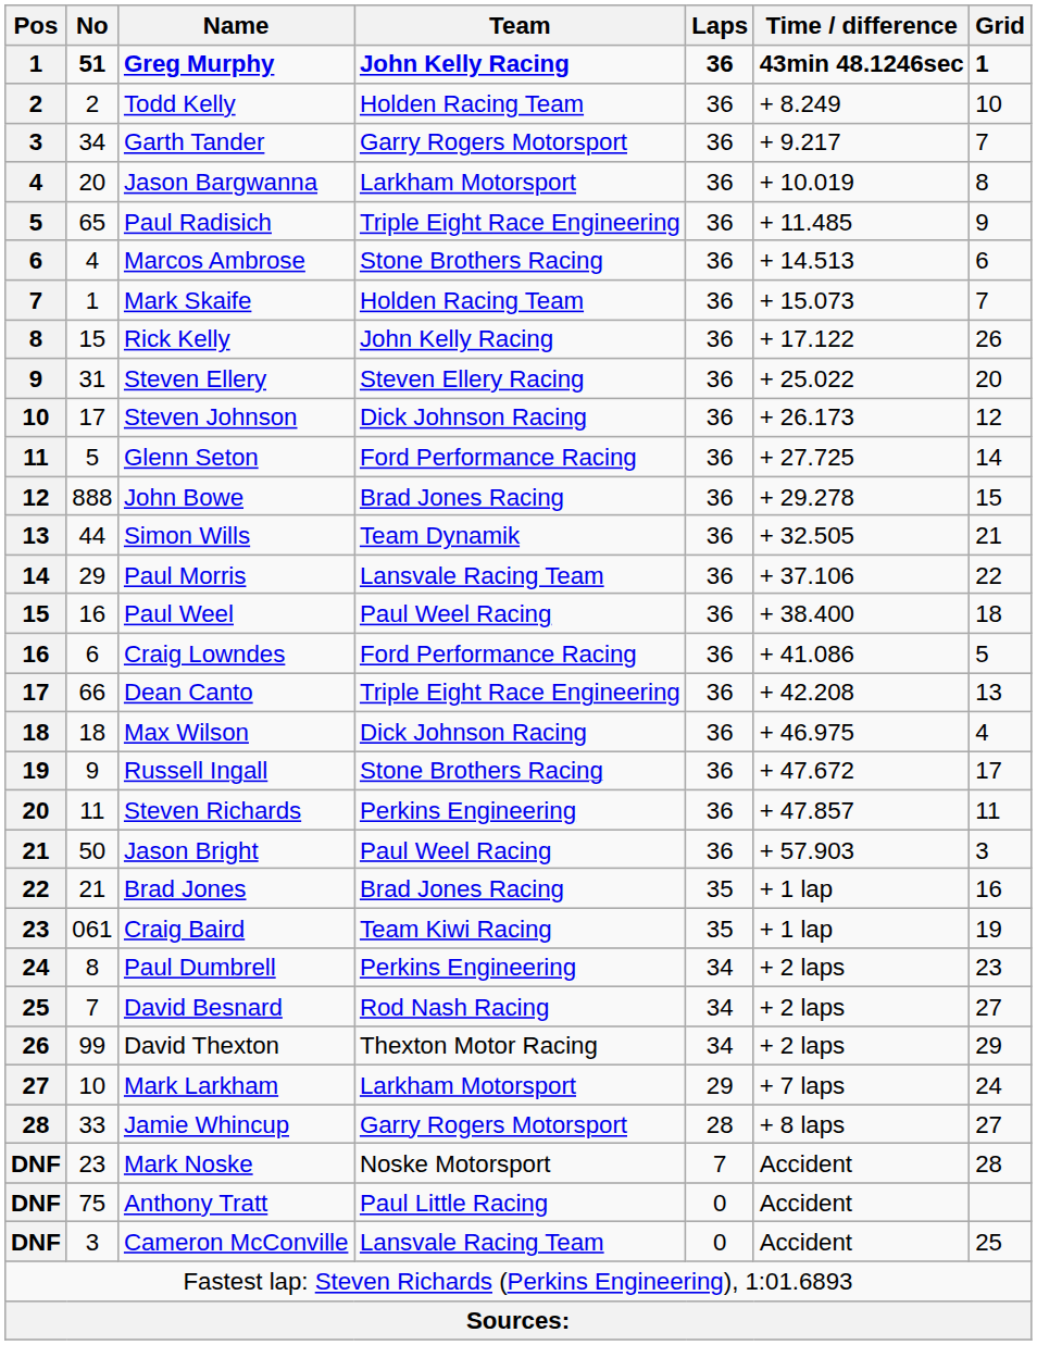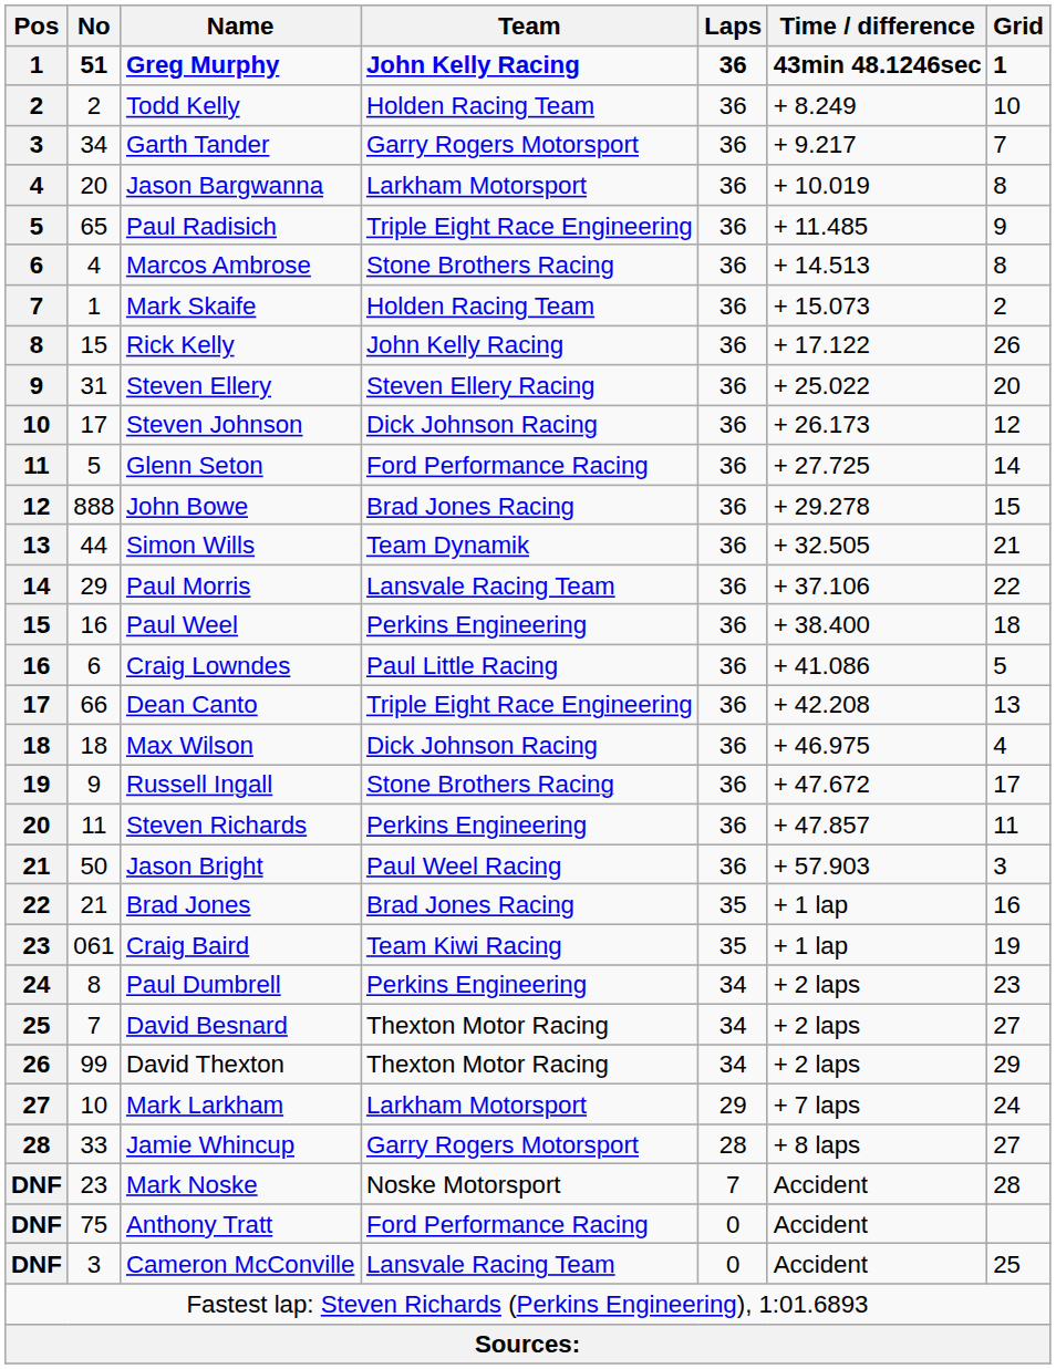 <table class="wikitable" style="font-size: 87%;">
 <tr>
 <th>Pos</th>
 <th>No</th>
 <th>Name</th>
 <th>Team</th>
 <th>Laps</th>
 <th>Time / difference</th>
 <th>Grid</th>
 </tr>
 <tr>
 <th>1</th>
 <td align="center"><strong>51</strong></td>
 <td><strong> <a href='#'>Greg Murphy</a></strong></td>
 <td><strong><a href='#'>John Kelly Racing</a></strong></td>
 <td align="center"><strong>36</strong></td>
 <td><strong>43min 48.1246sec</strong></td>
 <td><strong>1</strong></td>
 </tr>
 <tr>
 <th>2</th>
 <td align="center">2</td>
 <td> <a href='#'>Todd Kelly</a></td>
 <td><a href='#'>Holden Racing Team</a></td>
 <td align="center">36</td>
 <td>+ 8.249</td>
 <td>10</td>
 </tr>
 <tr>
 <th>3</th>
 <td align="center">34</td>
 <td> <a href='#'>Garth Tander</a></td>
 <td><a href='#'>Garry Rogers Motorsport</a></td>
 <td align="center">36</td>
 <td>+ 9.217</td>
 <td>7</td>
 </tr>
 <tr>
 <th>4</th>
 <td align="center">20</td>
 <td> <a href='#'>Jason Bargwanna</a></td>
 <td><a href='#'>Larkham Motorsport</a></td>
 <td align="center">36</td>
 <td>+ 10.019</td>
 <td>8</td>
 </tr>
 <tr>
 <th>5</th>
 <td align="center">65</td>
 <td> <a href='#'>Paul Radisich</a></td>
 <td><a href='#'>Triple Eight Race Engineering</a></td>
 <td align="center">36</td>
 <td>+ 11.485</td>
 <td>9</td>
 </tr>
 <tr>
 <th>6</th>
 <td align="center">4</td>
 <td> <a href='#'>Marcos Ambrose</a></td>
 <td><a href='#'>Stone Brothers Racing</a></td>
 <td align="center">36</td>
 <td>+ 14.513</td>
-<td>6</td>
+<td>8</td>
 </tr>
 <tr>
 <th>7</th>
 <td align="center">1</td>
 <td> <a href='#'>Mark Skaife</a></td>
 <td><a href='#'>Holden Racing Team</a></td>
 <td align="center">36</td>
 <td>+ 15.073</td>
-<td>7</td>
+<td>2</td>
 </tr>
 <tr>
 <th>8</th>
 <td align="center">15</td>
 <td> <a href='#'>Rick Kelly</a></td>
 <td><a href='#'>John Kelly Racing</a></td>
 <td align="center">36</td>
 <td>+ 17.122</td>
 <td>26</td>
 </tr>
 <tr>
 <th>9</th>
 <td align="center">31</td>
 <td> <a href='#'>Steven Ellery</a></td>
 <td><a href='#'>Steven Ellery Racing</a></td>
 <td align="center">36</td>
 <td>+ 25.022</td>
 <td>20</td>
 </tr>
 <tr>
 <th>10</th>
 <td align="center">17</td>
 <td> <a href='#'>Steven Johnson</a></td>
 <td><a href='#'>Dick Johnson Racing</a></td>
 <td align="center">36</td>
 <td>+ 26.173</td>
 <td>12</td>
 </tr>
 <tr>
 <th>11</th>
 <td align="center">5</td>
 <td> <a href='#'>Glenn Seton</a></td>
 <td><a href='#'>Ford Performance Racing</a></td>
 <td align="center">36</td>
 <td>+ 27.725</td>
 <td>14</td>
 </tr>
 <tr>
 <th>12</th>
 <td align="center">888</td>
 <td> <a href='#'>John Bowe</a></td>
 <td><a href='#'>Brad Jones Racing</a></td>
 <td align="center">36</td>
 <td>+ 29.278</td>
 <td>15</td>
 </tr>
 <tr>
 <th>13</th>
 <td align="center">44</td>
 <td> <a href='#'>Simon Wills</a></td>
 <td><a href='#'>Team Dynamik</a></td>
 <td align="center">36</td>
 <td>+ 32.505</td>
 <td>21</td>
 </tr>
 <tr>
 <th>14</th>
 <td align="center">29</td>
 <td> <a href='#'>Paul Morris</a></td>
 <td><a href='#'>Lansvale Racing Team</a></td>
 <td align="center">36</td>
 <td>+ 37.106</td>
 <td>22</td>
 </tr>
 <tr>
 <th>15</th>
 <td align="center">16</td>
 <td> <a href='#'>Paul Weel</a></td>
-<td><a href='#'>Paul Weel Racing</a></td>
+<td><a href='#'>Perkins Engineering</a></td>
 <td align="center">36</td>
 <td>+ 38.400</td>
 <td>18</td>
 </tr>
 <tr>
 <th>16</th>
 <td align="center">6</td>
 <td> <a href='#'>Craig Lowndes</a></td>
-<td><a href='#'>Ford Performance Racing</a></td>
+<td><a href='#'>Paul Little Racing</a></td>
 <td align="center">36</td>
 <td>+ 41.086</td>
 <td>5</td>
 </tr>
 <tr>
 <th>17</th>
 <td align="center">66</td>
 <td> <a href='#'>Dean Canto</a></td>
 <td><a href='#'>Triple Eight Race Engineering</a></td>
 <td align="center">36</td>
 <td>+ 42.208</td>
 <td>13</td>
 </tr>
 <tr>
 <th>18</th>
 <td align="center">18</td>
 <td> <a href='#'>Max Wilson</a></td>
 <td><a href='#'>Dick Johnson Racing</a></td>
 <td align="center">36</td>
 <td>+ 46.975</td>
 <td>4</td>
 </tr>
 <tr>
 <th>19</th>
 <td align="center">9</td>
 <td> <a href='#'>Russell Ingall</a></td>
 <td><a href='#'>Stone Brothers Racing</a></td>
 <td align="center">36</td>
 <td>+ 47.672</td>
 <td>17</td>
 </tr>
 <tr>
 <th>20</th>
 <td align="center">11</td>
 <td> <a href='#'>Steven Richards</a></td>
 <td><a href='#'>Perkins Engineering</a></td>
 <td align="center">36</td>
 <td>+ 47.857</td>
 <td>11</td>
 </tr>
 <tr>
 <th>21</th>
 <td align="center">50</td>
 <td> <a href='#'>Jason Bright</a></td>
 <td><a href='#'>Paul Weel Racing</a></td>
 <td align="center">36</td>
 <td>+ 57.903</td>
 <td>3</td>
 </tr>
 <tr>
 <th>22</th>
 <td align="center">21</td>
 <td> <a href='#'>Brad Jones</a></td>
 <td><a href='#'>Brad Jones Racing</a></td>
 <td align="center">35</td>
 <td>+ 1 lap</td>
 <td>16</td>
 </tr>
 <tr>
 <th>23</th>
 <td align="center">061</td>
 <td> <a href='#'>Craig Baird</a></td>
 <td><a href='#'>Team Kiwi Racing</a></td>
 <td align="center">35</td>
 <td>+ 1 lap</td>
 <td>19</td>
 </tr>
 <tr>
 <th>24</th>
 <td align="center">8</td>
 <td> <a href='#'>Paul Dumbrell</a></td>
 <td><a href='#'>Perkins Engineering</a></td>
 <td align="center">34</td>
 <td>+ 2 laps</td>
 <td>23</td>
 </tr>
 <tr>
 <th>25</th>
 <td align="center">7</td>
 <td> <a href='#'>David Besnard</a></td>
-<td><a href='#'>Rod Nash Racing</a></td>
+<td>Thexton Motor Racing</td>
 <td align="center">34</td>
 <td>+ 2 laps</td>
 <td>27</td>
 </tr>
 <tr>
 <th>26</th>
 <td align="center">99</td>
 <td> David Thexton</td>
 <td>Thexton Motor Racing</td>
 <td align="center">34</td>
 <td>+ 2 laps</td>
 <td>29</td>
 </tr>
 <tr>
 <th>27</th>
 <td align="center">10</td>
 <td> <a href='#'>Mark Larkham</a></td>
 <td><a href='#'>Larkham Motorsport</a></td>
 <td align="center">29</td>
 <td>+ 7 laps</td>
 <td>24</td>
 </tr>
 <tr>
 <th>28</th>
 <td align="center">33</td>
 <td> <a href='#'>Jamie Whincup</a></td>
 <td><a href='#'>Garry Rogers Motorsport</a></td>
 <td align="center">28</td>
 <td>+ 8 laps</td>
 <td>27</td>
 </tr>
 <tr>
 <th>DNF</th>
 <td align="center">23</td>
 <td> <a href='#'>Mark Noske</a></td>
 <td>Noske Motorsport</td>
 <td align="center">7</td>
 <td>Accident</td>
 <td>28</td>
 </tr>
 <tr>
 <th>DNF</th>
 <td align="center">75</td>
 <td> <a href='#'>Anthony Tratt</a></td>
-<td><a href='#'>Paul Little Racing</a></td>
+<td><a href='#'>Ford Performance Racing</a></td>
 <td align="center">0</td>
 <td>Accident</td>
 <td></td>
 </tr>
 <tr>
 <th>DNF</th>
 <td align="center">3</td>
 <td> <a href='#'>Cameron McConville</a></td>
 <td><a href='#'>Lansvale Racing Team</a></td>
 <td align="center">0</td>
 <td>Accident</td>
 <td>25</td>
 </tr>
 <tr>
 <td colspan="7" align="center">Fastest lap: <a href='#'>Steven Richards</a> (<a href='#'>Perkins Engineering</a>), 1:01.6893</td>
 </tr>
 <tr>
 <th colspan="7">Sources: </th>
 </tr>
 </table>
